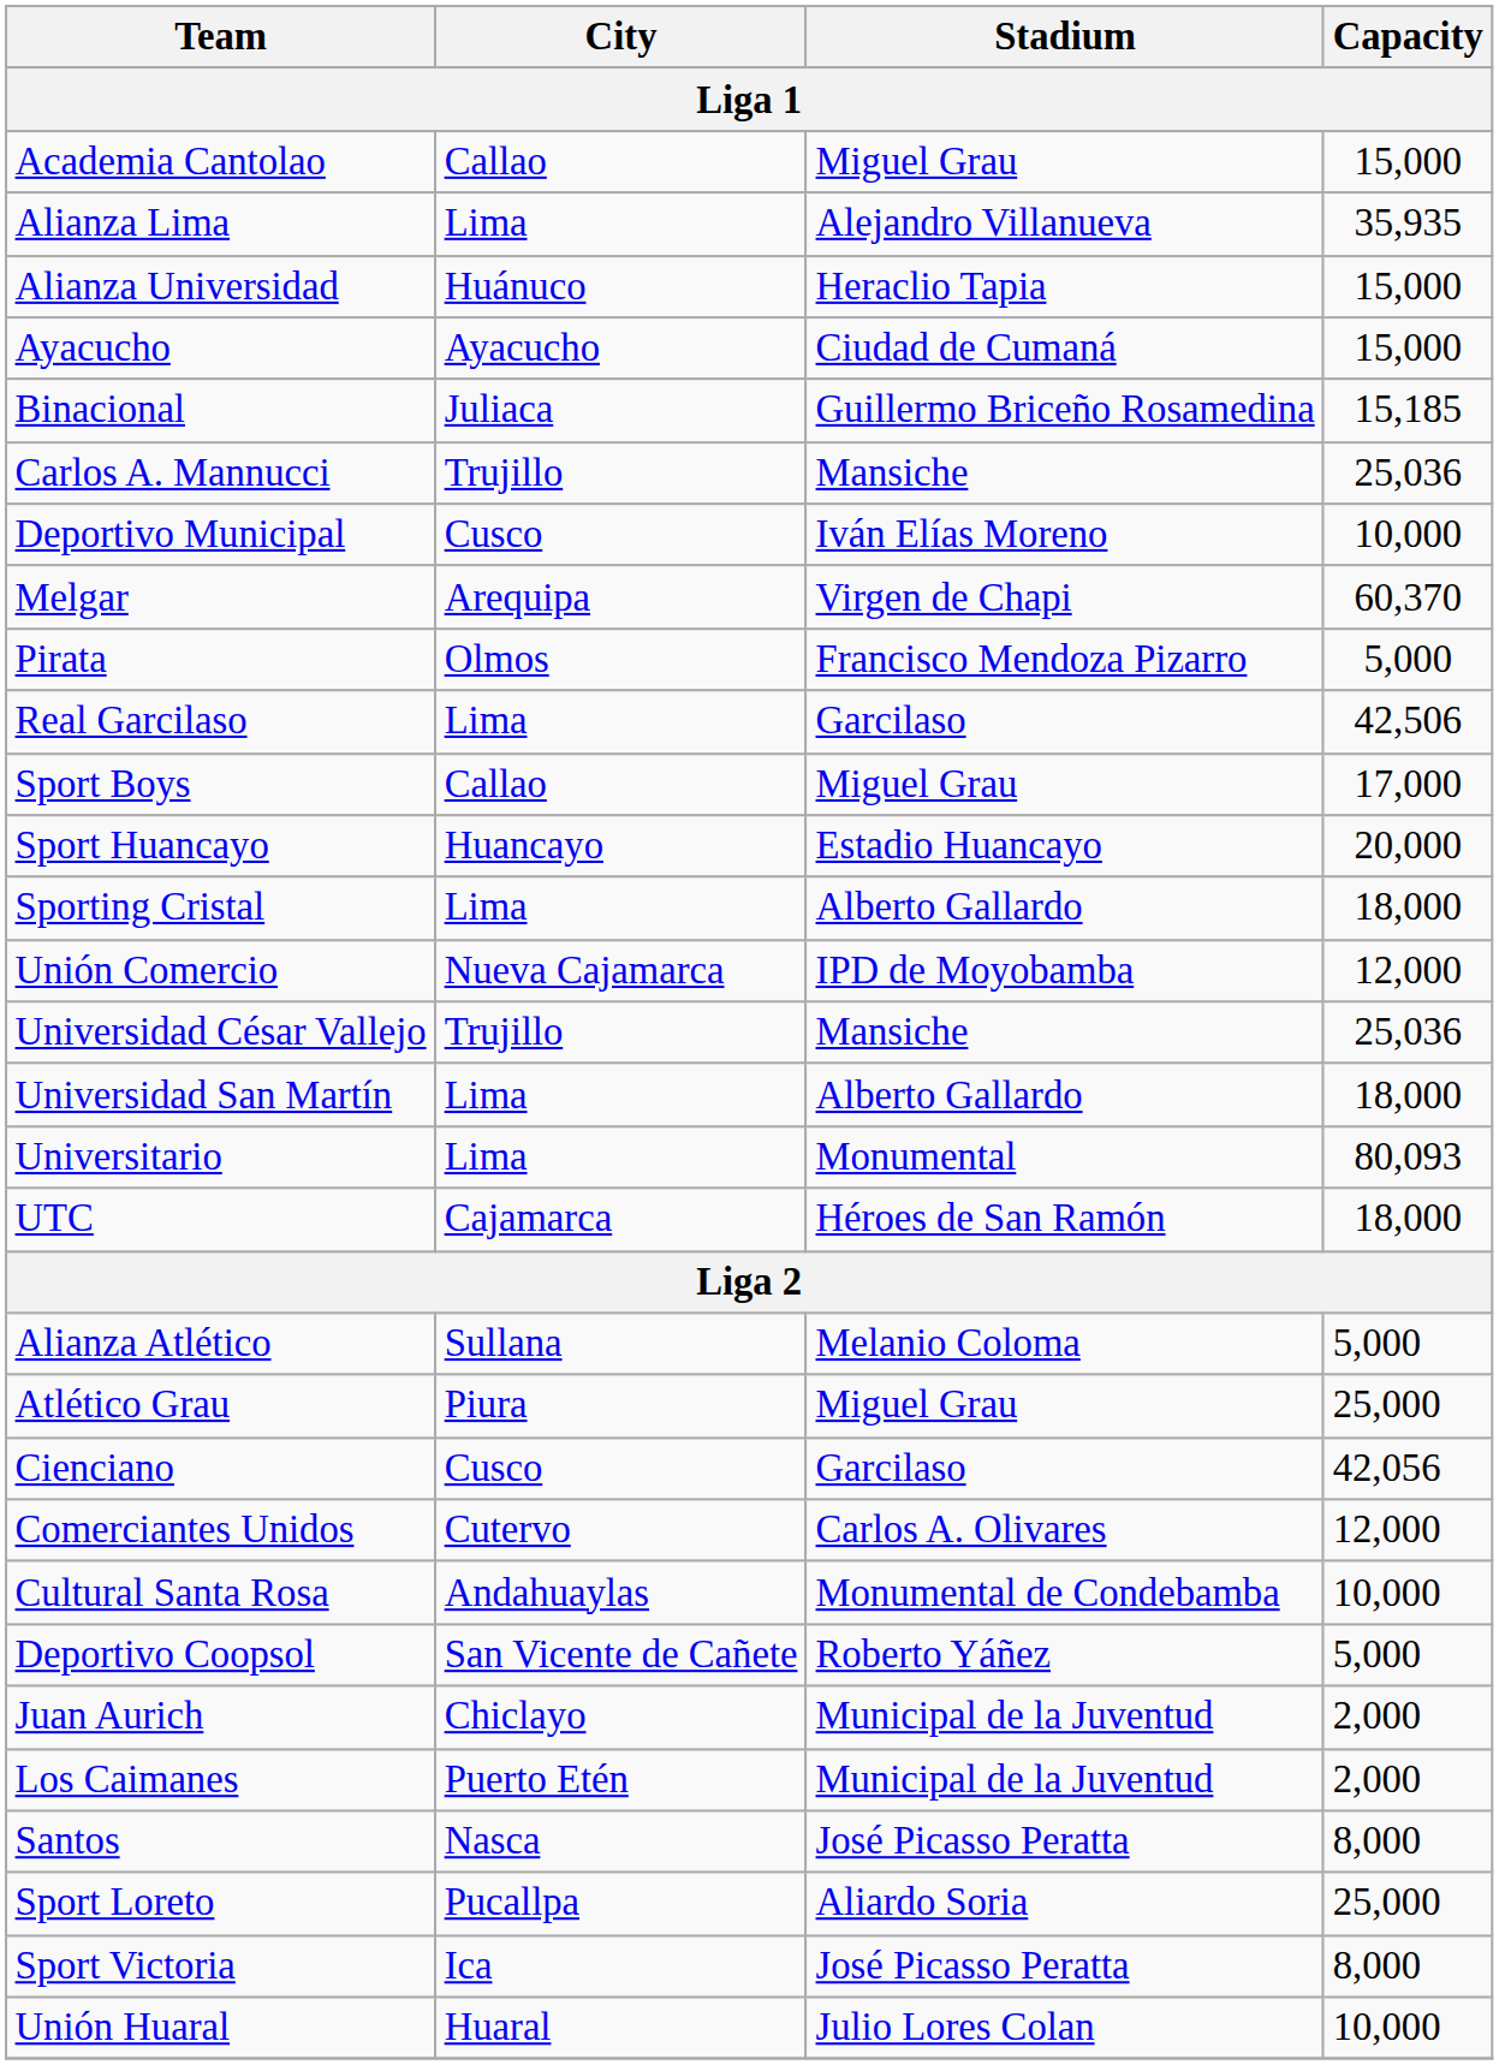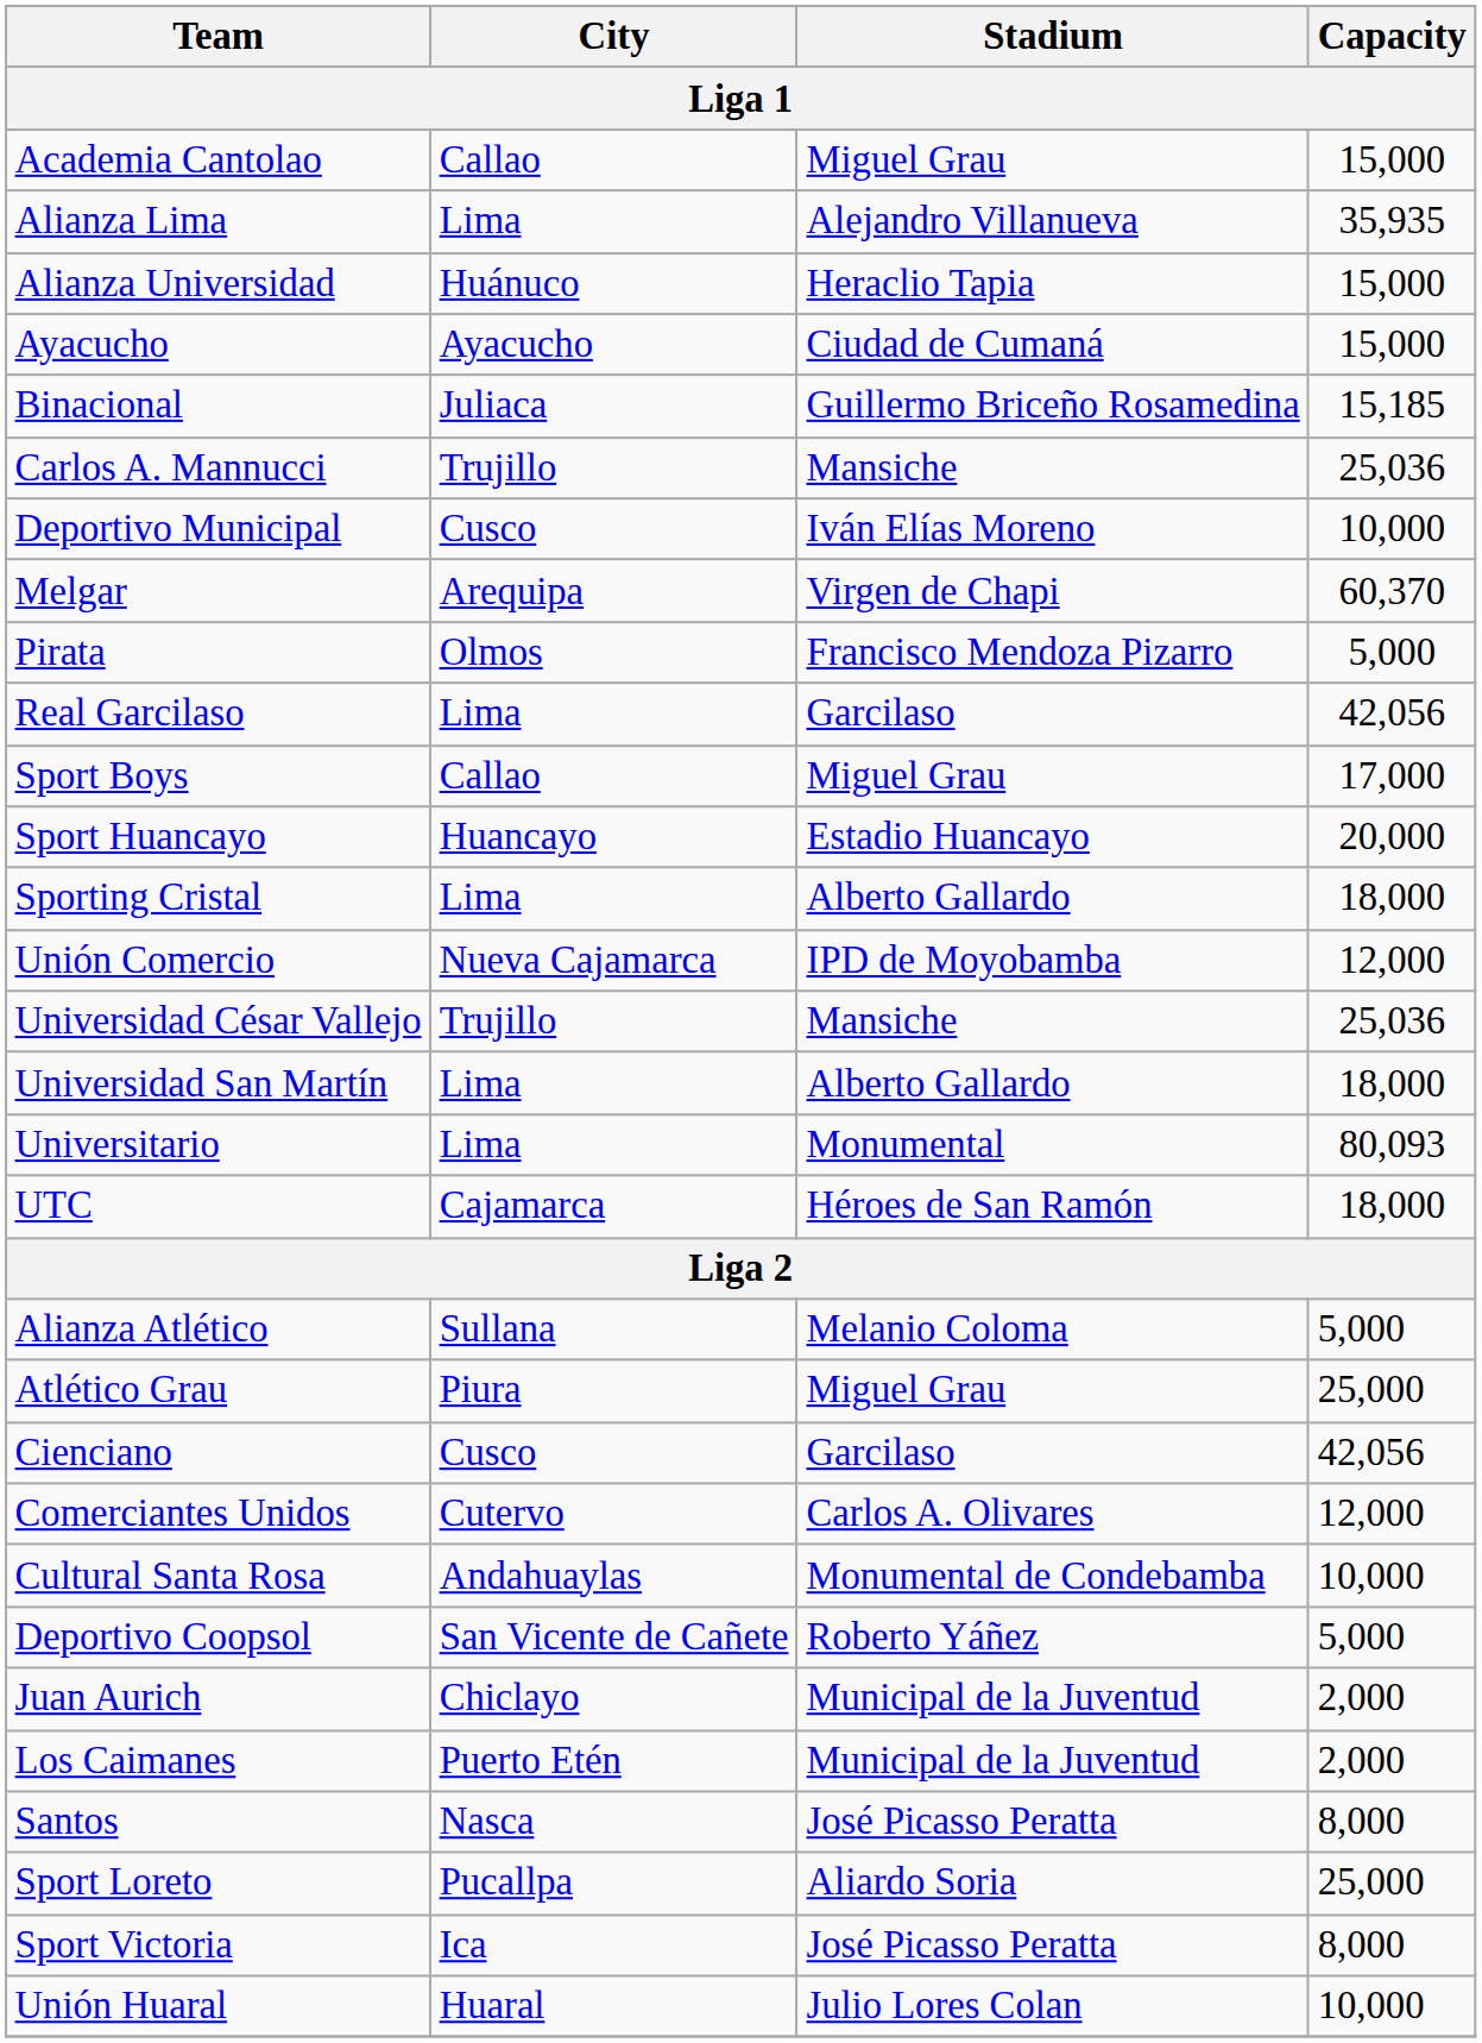 <table class="wikitable sortable">
 <tr>
 <th>Team</th>
 <th>City</th>
 <th>Stadium</th>
 <th>Capacity</th>
 </tr>
 <tr>
 <th colspan=4>Liga 1</th>
 </tr>
 <tr>
 <td><a href='#'>Academia Cantolao</a></td>
 <td><a href='#'>Callao</a></td>
 <td><a href='#'>Miguel Grau</a></td>
 <td align="center">15,000</td>
 </tr>
 <tr>
 <td><a href='#'>Alianza Lima</a></td>
 <td><a href='#'>Lima</a></td>
 <td><a href='#'>Alejandro Villanueva</a></td>
 <td align="center">35,935</td>
 </tr>
 <tr>
 <td><a href='#'>Alianza Universidad</a></td>
 <td><a href='#'>Huánuco</a></td>
 <td><a href='#'>Heraclio Tapia</a></td>
 <td align="center">15,000</td>
 </tr>
 <tr>
 <td><a href='#'>Ayacucho</a></td>
 <td><a href='#'>Ayacucho</a></td>
 <td><a href='#'>Ciudad de Cumaná</a></td>
 <td align="center">15,000</td>
 </tr>
 <tr>
 <td><a href='#'>Binacional</a></td>
 <td><a href='#'>Juliaca</a></td>
 <td><a href='#'>Guillermo Briceño Rosamedina</a></td>
 <td align="center">15,185</td>
 </tr>
 <tr>
 <td><a href='#'>Carlos A. Mannucci</a></td>
 <td><a href='#'>Trujillo</a></td>
 <td><a href='#'>Mansiche</a></td>
 <td align="center">25,036</td>
 </tr>
 <tr>
 <td><a href='#'>Deportivo Municipal</a></td>
 <td><a href='#'>Cusco</a></td>
 <td><a href='#'>Iván Elías Moreno</a></td>
 <td align="center">10,000</td>
 </tr>
 <tr>
 <td><a href='#'>Melgar</a></td>
 <td><a href='#'>Arequipa</a></td>
 <td><a href='#'>Virgen de Chapi</a></td>
 <td align="center">60,370</td>
 </tr>
 <tr>
 <td><a href='#'>Pirata</a></td>
 <td><a href='#'>Olmos</a></td>
 <td><a href='#'>Francisco Mendoza Pizarro</a></td>
 <td align="center">5,000</td>
 </tr>
 <tr>
 <td><a href='#'>Real Garcilaso</a></td>
 <td><a href='#'>Lima</a></td>
 <td><a href='#'>Garcilaso</a></td>
-<td align="center">42,506</td>
+<td align="center">42,056</td>
 </tr>
 <tr>
 <td><a href='#'>Sport Boys</a></td>
 <td><a href='#'>Callao</a></td>
 <td><a href='#'>Miguel Grau</a></td>
 <td align="center">17,000</td>
 </tr>
 <tr>
 <td><a href='#'>Sport Huancayo</a></td>
 <td><a href='#'>Huancayo</a></td>
 <td><a href='#'>Estadio Huancayo</a></td>
 <td align="center">20,000</td>
 </tr>
 <tr>
 <td><a href='#'>Sporting Cristal</a></td>
 <td><a href='#'>Lima</a></td>
 <td><a href='#'>Alberto Gallardo</a></td>
 <td align="center">18,000</td>
 </tr>
 <tr>
 <td><a href='#'>Unión Comercio</a></td>
 <td><a href='#'>Nueva Cajamarca</a></td>
 <td><a href='#'>IPD de Moyobamba</a></td>
 <td align="center">12,000</td>
 </tr>
 <tr>
 <td><a href='#'>Universidad César Vallejo</a></td>
 <td><a href='#'>Trujillo</a></td>
 <td><a href='#'>Mansiche</a></td>
 <td align="center">25,036</td>
 </tr>
 <tr>
 <td><a href='#'>Universidad San Martín</a></td>
 <td><a href='#'>Lima</a></td>
 <td><a href='#'>Alberto Gallardo</a></td>
 <td align="center">18,000</td>
 </tr>
 <tr>
 <td><a href='#'>Universitario</a></td>
 <td><a href='#'>Lima</a></td>
 <td><a href='#'>Monumental</a></td>
 <td align="center">80,093</td>
 </tr>
 <tr>
 <td><a href='#'>UTC</a></td>
 <td><a href='#'>Cajamarca</a></td>
 <td><a href='#'>Héroes de San Ramón</a></td>
 <td align="center">18,000</td>
 </tr>
 <tr>
 <th colspan=4>Liga 2</th>
 </tr>
 <tr>
 <td><a href='#'>Alianza Atlético</a></td>
 <td><a href='#'>Sullana</a></td>
 <td><a href='#'>Melanio Coloma</a></td>
 <td>5,000</td>
 </tr>
 <tr>
 <td><a href='#'>Atlético Grau</a></td>
 <td><a href='#'>Piura</a></td>
 <td><a href='#'>Miguel Grau</a></td>
 <td>25,000</td>
 </tr>
 <tr>
 <td><a href='#'>Cienciano</a></td>
 <td><a href='#'>Cusco</a></td>
 <td><a href='#'>Garcilaso</a></td>
 <td>42,056</td>
 </tr>
 <tr>
 <td><a href='#'>Comerciantes Unidos</a></td>
 <td><a href='#'>Cutervo</a></td>
 <td><a href='#'>Carlos A. Olivares</a></td>
 <td>12,000</td>
 </tr>
 <tr>
 <td><a href='#'>Cultural Santa Rosa</a></td>
 <td><a href='#'>Andahuaylas</a></td>
 <td><a href='#'>Monumental de Condebamba</a></td>
 <td>10,000</td>
 </tr>
 <tr>
 <td><a href='#'>Deportivo Coopsol</a></td>
 <td><a href='#'>San Vicente de Cañete</a></td>
 <td><a href='#'>Roberto Yáñez</a></td>
 <td>5,000</td>
 </tr>
 <tr>
 <td><a href='#'>Juan Aurich</a></td>
 <td><a href='#'>Chiclayo</a></td>
 <td><a href='#'>Municipal de la Juventud</a></td>
 <td>2,000</td>
 </tr>
 <tr>
 <td><a href='#'>Los Caimanes</a></td>
 <td><a href='#'>Puerto Etén</a></td>
 <td><a href='#'>Municipal de la Juventud</a></td>
 <td>2,000</td>
 </tr>
 <tr>
 <td><a href='#'>Santos</a></td>
 <td><a href='#'>Nasca</a></td>
 <td><a href='#'>José Picasso Peratta</a></td>
 <td>8,000</td>
 </tr>
 <tr>
 <td><a href='#'>Sport Loreto</a></td>
 <td><a href='#'>Pucallpa</a></td>
 <td><a href='#'>Aliardo Soria</a></td>
 <td>25,000</td>
 </tr>
 <tr>
 <td><a href='#'>Sport Victoria</a></td>
 <td><a href='#'>Ica</a></td>
 <td><a href='#'>José Picasso Peratta</a></td>
 <td>8,000</td>
 </tr>
 <tr>
 <td><a href='#'>Unión Huaral</a></td>
 <td><a href='#'>Huaral</a></td>
 <td><a href='#'>Julio Lores Colan</a></td>
 <td>10,000</td>
 </tr>
 <tr>
 </tr>
 </table>
